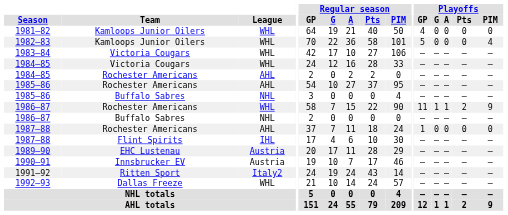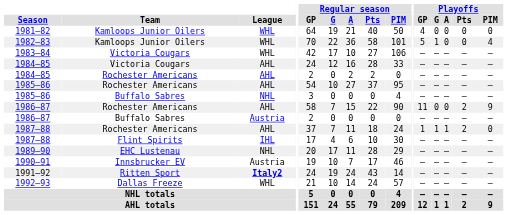 <table border="0" cellpadding="1" cellspacing="0" style="text-align:center; width:60em">
 <tr bgcolor="#e0e0e0">
 <th colspan="3" bgcolor="#ffffff"></th>
 <th rowspan="99" bgcolor="#ffffff"></th>
 <th colspan="5"><a href='#'>Regular season</a></th>
 <th rowspan="99" bgcolor="#ffffff"></th>
 <th colspan="5"><a href='#'>Playoffs</a></th>
 </tr>
 <tr bgcolor="#e0e0e0">
 <th><a href='#'>Season</a></th>
 <th>Team</th>
 <th>League</th>
 <th>GP</th>
 <th><a href='#'>G</a></th>
 <th><a href='#'>A</a></th>
 <th><a href='#'>Pts</a></th>
 <th><a href='#'>PIM</a></th>
 <th>GP</th>
 <th>G</th>
 <th>A</th>
 <th>Pts</th>
 <th>PIM</th>
 </tr>
 <tr>
 <td><a href='#'>1981–82</a></td>
 <td><a href='#'>Kamloops Junior Oilers</a></td>
 <td><a href='#'>WHL</a></td>
 <td>64</td>
 <td>19</td>
 <td>21</td>
 <td>40</td>
 <td>50</td>
 <td>4</td>
 <td>0</td>
 <td>0</td>
 <td>0</td>
 <td>0</td>
 </tr>
 <tr bgcolor="#f0f0f0">
 <td><a href='#'>1982–83</a></td>
 <td>Kamloops Junior Oilers</td>
 <td>WHL</td>
 <td>70</td>
 <td>22</td>
 <td>36</td>
 <td>58</td>
 <td>101</td>
 <td>5</td>
-<td>0</td>
+<td>1</td>
 <td>0</td>
 <td>0</td>
 <td>4</td>
 </tr>
 <tr>
 <td><a href='#'>1983–84</a></td>
 <td><a href='#'>Victoria Cougars</a></td>
 <td>WHL</td>
 <td>42</td>
 <td>17</td>
 <td>10</td>
 <td>27</td>
 <td>106</td>
 <td>—</td>
 <td>—</td>
 <td>—</td>
 <td>—</td>
 <td>—</td>
 </tr>
 <tr bgcolor="#f0f0f0">
 <td><a href='#'>1984–85</a></td>
 <td>Victoria Cougars</td>
-<td>WHL</td>
+<td>AHL</td>
 <td>24</td>
 <td>12</td>
 <td>16</td>
 <td>28</td>
 <td>33</td>
 <td>—</td>
 <td>—</td>
 <td>—</td>
 <td>—</td>
 <td>—</td>
 </tr>
 <tr>
 <td><a href='#'>1984–85</a></td>
 <td><a href='#'>Rochester Americans</a></td>
 <td><a href='#'>AHL</a></td>
 <td>2</td>
 <td>0</td>
 <td>2</td>
 <td>2</td>
 <td>0</td>
 <td>—</td>
 <td>—</td>
 <td>—</td>
 <td>—</td>
 <td>—</td>
 </tr>
 <tr bgcolor="#f0f0f0">
 <td><a href='#'>1985–86</a></td>
 <td>Rochester Americans</td>
 <td>AHL</td>
 <td>54</td>
 <td>10</td>
 <td>27</td>
 <td>37</td>
 <td>95</td>
 <td>—</td>
 <td>—</td>
 <td>—</td>
 <td>—</td>
 <td>—</td>
 </tr>
 <tr>
 <td><a href='#'>1985–86</a></td>
 <td><a href='#'>Buffalo Sabres</a></td>
 <td><a href='#'>NHL</a></td>
 <td>3</td>
 <td>0</td>
 <td>0</td>
 <td>0</td>
 <td>4</td>
 <td>—</td>
 <td>—</td>
 <td>—</td>
 <td>—</td>
 <td>—</td>
 </tr>
 <tr bgcolor="#f0f0f0">
 <td><a href='#'>1986–87</a></td>
 <td>Rochester Americans</td>
-<td><a href='#'>WHL</a></td>
+<td>AHL</td>
 <td>58</td>
 <td>7</td>
 <td>15</td>
 <td>22</td>
 <td>90</td>
 <td>11</td>
-<td>1</td>
-<td>1</td>
+<td>0</td>
+<td>0</td>
 <td>2</td>
 <td>9</td>
 </tr>
 <tr>
 <td><a href='#'>1986–87</a></td>
 <td>Buffalo Sabres</td>
-<td>NHL</td>
+<td><a href='#'>Austria</a></td>
 <td>2</td>
 <td>0</td>
 <td>0</td>
 <td>0</td>
 <td>0</td>
 <td>—</td>
 <td>—</td>
 <td>—</td>
 <td>—</td>
 <td>—</td>
 </tr>
 <tr bgcolor="#f0f0f0">
 <td><a href='#'>1987–88</a></td>
 <td>Rochester Americans</td>
 <td>AHL</td>
 <td>37</td>
 <td>7</td>
 <td>11</td>
 <td>18</td>
 <td>24</td>
 <td>1</td>
-<td>0</td>
-<td>0</td>
-<td>0</td>
+<td>1</td>
+<td>1</td>
+<td>2</td>
 <td>0</td>
 </tr>
 <tr>
 <td><a href='#'>1987–88</a></td>
 <td><a href='#'>Flint Spirits</a></td>
 <td><a href='#'>IHL</a></td>
 <td>17</td>
 <td>4</td>
 <td>6</td>
 <td>10</td>
 <td>30</td>
 <td>—</td>
 <td>—</td>
 <td>—</td>
 <td>—</td>
 <td>—</td>
 </tr>
 <tr bgcolor="#f0f0f0">
 <td><a href='#'>1989–90</a></td>
 <td><a href='#'>EHC Lustenau</a></td>
-<td><a href='#'>Austria</a></td>
+<td>NHL</td>
 <td>20</td>
 <td>17</td>
 <td>11</td>
 <td>28</td>
 <td>29</td>
 <td>—</td>
 <td>—</td>
 <td>—</td>
 <td>—</td>
 <td>—</td>
 </tr>
 <tr>
 <td><a href='#'>1990–91</a></td>
 <td><a href='#'>Innsbrucker EV</a></td>
 <td>Austria</td>
 <td>19</td>
 <td>10</td>
 <td>7</td>
 <td>17</td>
 <td>46</td>
 <td>—</td>
 <td>—</td>
 <td>—</td>
 <td>—</td>
 <td>—</td>
 </tr>
 <tr bgcolor="#f0f0f0">
 <td>1991–92</td>
 <td><a href='#'>Ritten Sport</a></td>
-<td><a href='#'>Italy2</a></td>
+<td><strong><a href='#'>Italy2</a></strong></td>
 <td>24</td>
 <td>19</td>
 <td>24</td>
 <td>43</td>
 <td>14</td>
 <td>—</td>
 <td>—</td>
 <td>—</td>
 <td>—</td>
 <td>—</td>
 </tr>
 <tr>
 <td><a href='#'>1992–93</a></td>
 <td><a href='#'>Dallas Freeze</a></td>
 <td>WHL</td>
 <td>21</td>
 <td>10</td>
 <td>14</td>
 <td>24</td>
 <td>57</td>
 <td>—</td>
 <td>—</td>
 <td>—</td>
 <td>—</td>
 <td>—</td>
 </tr>
 <tr>
 </tr>
 <tr ALIGN="center" bgcolor="#e0e0e0">
 <th colspan="3">NHL totals</th>
 <th ALIGN="center">5</th>
 <th ALIGN="center">0</th>
 <th ALIGN="center">0</th>
 <th ALIGN="center">0</th>
 <th ALIGN="center">4</th>
 <th ALIGN="center">—</th>
 <th ALIGN="center">—</th>
 <th ALIGN="center">—</th>
 <th ALIGN="center">—</th>
 <th ALIGN="center">—</th>
 </tr>
 <tr>
 </tr>
 <tr ALIGN="center" bgcolor="#e0e0e0">
 <th colspan="3">AHL totals</th>
 <th ALIGN="center">151</th>
 <th ALIGN="center">24</th>
 <th ALIGN="center">55</th>
 <th ALIGN="center">79</th>
 <th ALIGN="center">209</th>
 <th ALIGN="center">12</th>
 <th ALIGN="center">1</th>
 <th ALIGN="center">1</th>
 <th ALIGN="center">2</th>
 <th ALIGN="center">9</th>
 </tr>
 </table>
